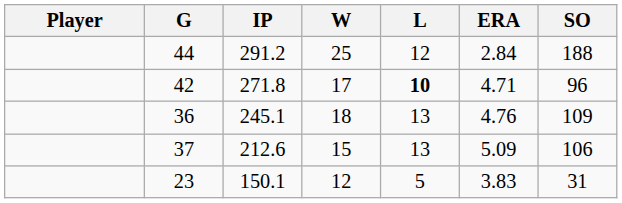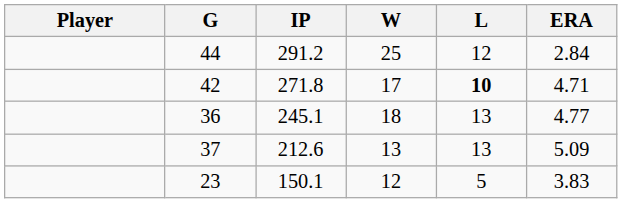 <table class="wikitable sortable">
 <tr>
 <th bgcolor="#DDDDFF" width="16%">Player</th>
 <th bgcolor="#DDDDFF" width="9%">G</th>
 <th bgcolor="#DDDDFF" width="9%">IP</th>
 <th bgcolor="#DDDDFF" width="9%">W</th>
 <th bgcolor="#DDDDFF" width="9%">L</th>
 <th bgcolor="#DDDDFF" width="9%">ERA</th>
-<th bgcolor="#DDDDFF" width="9%">SO</th>
 </tr>
 <tr align="center">
 <td></td>
 <td>44</td>
 <td>291.2</td>
 <td>25</td>
 <td>12</td>
 <td>2.84</td>
-<td>188</td>
 </tr>
 <tr align="center">
 <td></td>
 <td>42</td>
 <td>271.8</td>
 <td>17</td>
 <td><strong>10</strong></td>
 <td>4.71</td>
-<td>96</td>
 </tr>
 <tr align="center">
 <td></td>
 <td>36</td>
 <td>245.1</td>
 <td>18</td>
 <td>13</td>
-<td>4.76</td>
-<td>109</td>
+<td>4.77</td>
 </tr>
 <tr align="center">
 <td></td>
 <td>37</td>
 <td>212.6</td>
-<td>15</td>
+<td>13</td>
 <td>13</td>
 <td>5.09</td>
-<td>106</td>
 </tr>
 <tr align="center">
 <td></td>
 <td>23</td>
 <td>150.1</td>
 <td>12</td>
 <td>5</td>
 <td>3.83</td>
-<td>31</td>
 </tr>
 </table>
